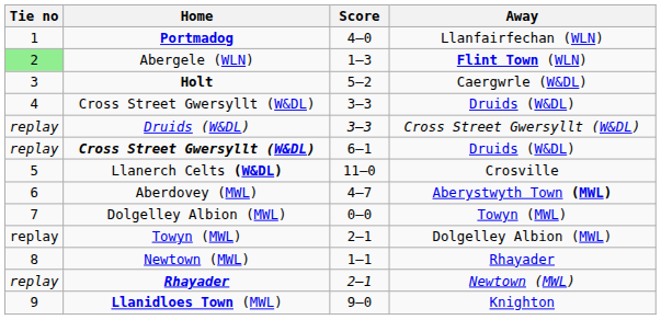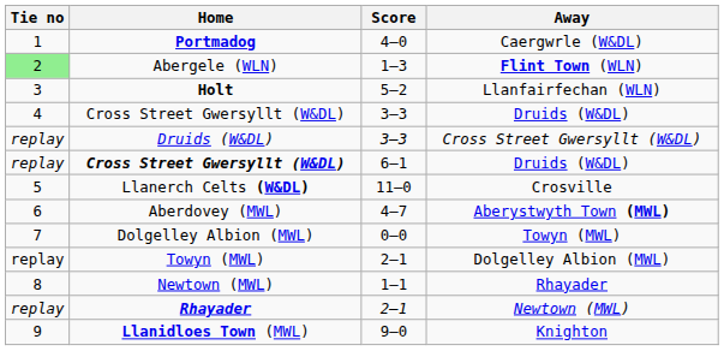 <table class="wikitable" style="text-align:center">
 <tr>
 <th width=50>Tie no</th>
 <th width=250>Home</th>
 <th width=50>Score</th>
 <th width=250>Away</th>
 </tr>
 <tr>
 <td>1</td>
 <td><strong><a href='#'>Portmadog</a></strong></td>
 <td>4–0</td>
-<td>Llanfairfechan (<a href='#'>WLN</a>)</td>
+<td>Caergwrle (<a href='#'>W&DL</a>)</td>
 </tr>
 <tr>
 <td style="background: lightgreen;">2</td>
 <td>Abergele (<a href='#'>WLN</a>)</td>
 <td>1–3</td>
 <td><strong><a href='#'>Flint Town</a></strong> (<a href='#'>WLN</a>)</td>
 </tr>
 <tr>
 <td>3</td>
 <td><strong>Holt</strong></td>
 <td>5–2</td>
-<td>Caergwrle (<a href='#'>W&DL</a>)</td>
+<td>Llanfairfechan (<a href='#'>WLN</a>)</td>
 </tr>
 <tr>
 <td>4</td>
 <td>Cross Street Gwersyllt (<a href='#'>W&DL</a>)</td>
 <td>3–3</td>
 <td><a href='#'>Druids</a> (<a href='#'>W&DL</a>)</td>
 </tr>
 <tr>
 <td><em>replay</em></td>
 <td><em><a href='#'>Druids</a> (<a href='#'>W&DL</a>)</em></td>
 <td><em>3–3</em></td>
 <td><em>Cross Street Gwersyllt (<a href='#'>W&DL</a>)</em></td>
 </tr>
 <tr>
 <td><em>replay</em></td>
 <td><strong><em>Cross Street Gwersyllt<strong> (<a href='#'>W&DL</a>)<em></td>
 <td></em>6–1<em></td>
 <td></em><a href='#'>Druids</a> (<a href='#'>W&DL</a>)<em></td>
 </tr>
 <tr>
 <td>5</td>
 <td></strong>Llanerch Celts<strong> (<a href='#'>W&DL</a>)</td>
 <td>11–0</td>
 <td>Crosville</td>
 </tr>
 <tr>
 <td>6</td>
 <td>Aberdovey (<a href='#'>MWL</a>)</td>
 <td>4–7</td>
 <td></strong><a href='#'>Aberystwyth Town</a><strong> (<a href='#'>MWL</a>)</td>
 </tr>
 <tr>
 <td>7</td>
 <td>Dolgelley Albion (<a href='#'>MWL</a>)</td>
 <td>0–0</td>
 <td><a href='#'>Towyn</a> (<a href='#'>MWL</a>)</td>
 </tr>
 <tr>
 <td></em>replay<em></td>
 <td></em></strong><a href='#'>Towyn</a></strong> (<a href='#'>MWL</a>)</em></td>
 <td>2–1</td>
 <td>Dolgelley Albion (<a href='#'>MWL</a>)</td>
 </tr>
 <tr>
 <td>8</td>
 <td><a href='#'>Newtown</a> (<a href='#'>MWL</a>)</td>
 <td>1–1</td>
 <td><a href='#'>Rhayader</a></td>
 </tr>
 <tr>
 <td><em>replay</em></td>
 <td><strong><em><a href='#'>Rhayader</a></em></strong></td>
 <td><em>2–1</em></td>
 <td><em><a href='#'>Newtown</a> (<a href='#'>MWL</a>)</em></td>
 </tr>
 <tr>
 <td>9</td>
 <td><strong><a href='#'>Llanidloes Town</a></strong> (<a href='#'>MWL</a>)</td>
 <td>9–0</td>
 <td><a href='#'>Knighton</a></td>
 </tr>
 </table>
